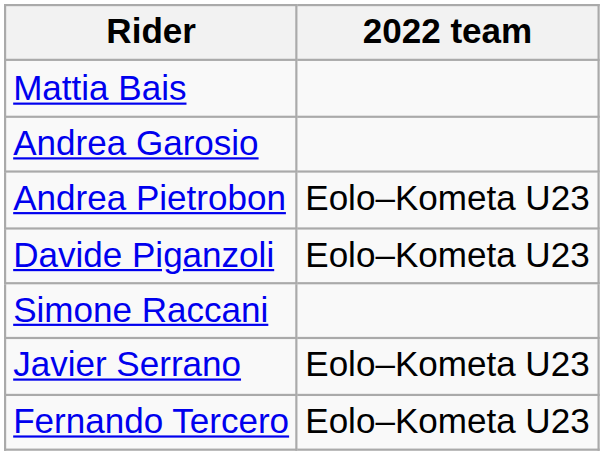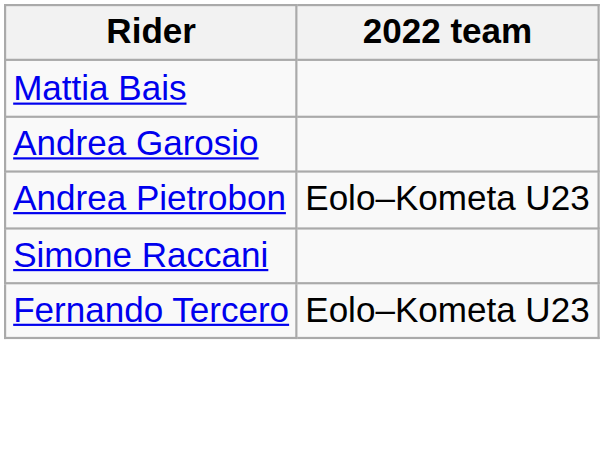 <table class="wikitable">
 <tr>
 <th>Rider</th>
 <th>2022 team</th>
 </tr>
 <tr>
 <td><a href='#'>Mattia Bais</a></td>
 <td></td>
 </tr>
 <tr>
 <td><a href='#'>Andrea Garosio</a></td>
 <td></td>
 </tr>
 <tr>
 <td><a href='#'>Andrea Pietrobon</a></td>
 <td>Eolo–Kometa U23</td>
 </tr>
 <tr>
-<td><a href='#'>Davide Piganzoli</a></td>
-<td>Eolo–Kometa U23</td>
-</tr>
-<tr>
 <td><a href='#'>Simone Raccani</a></td>
 <td></td>
-</tr>
-<tr>
-<td><a href='#'>Javier Serrano</a></td>
-<td>Eolo–Kometa U23</td>
 </tr>
 <tr>
 <td><a href='#'>Fernando Tercero</a></td>
 <td>Eolo–Kometa U23</td>
 </tr>
 </table>
